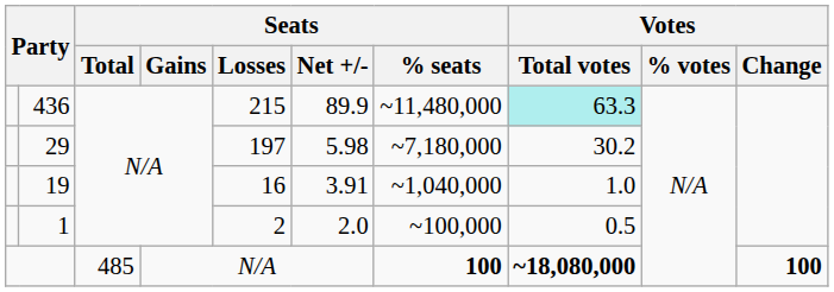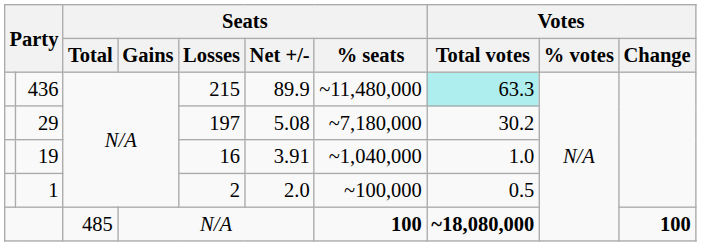 <table class="wikitable sortable" style="text-align:right; font-size:95%;">
 <tr>
 <th colspan="2" rowspan="2">Party</th>
 <th colspan="5">Seats</th>
 <th colspan="3">Votes</th>
 </tr>
 <tr>
 <th>Total</th>
 <th>Gains</th>
 <th>Losses</th>
 <th>Net +/-</th>
 <th>% seats</th>
 <th>Total votes</th>
 <th>% votes</th>
 <th>Change</th>
 </tr>
 <tr>
 <td></td>
 <td align="right">436</td>
 <td colspan="2" rowspan="4" style="text-align:center"><em>N/A</em></td>
 <td align="right">215</td>
 <td align="right">89.9</td>
 <td align="right">~11,480,000</td>
 <td align="right" style="background: paleturquoise;">63.3</td>
 <td rowspan="5" style="text-align:center"><em>N/A</em></td>
 </tr>
 <tr>
 <td></td>
 <td align="right">29</td>
 <td align="right">197</td>
-<td align="right">5.98</td>
+<td align="right">5.08</td>
 <td align="right">~7,180,000</td>
 <td align="right">30.2</td>
 </tr>
 <tr>
 <td></td>
 <td align="right">19</td>
 <td align="right">16</td>
 <td align="right">3.91</td>
 <td align="right">~1,040,000</td>
 <td align="right">1.0</td>
 </tr>
 <tr>
 <td></td>
 <td align="right">1</td>
 <td align="right">2</td>
 <td align="right">2.0</td>
 <td align="right">~100,000</td>
 <td align="right">0.5</td>
 </tr>
 <tr>
 <td colspan="2" style="text-align:right"></td>
 <td align="right">485</td>
 <td colspan="3" style="text-align:center"><em>N/A</em></td>
 <td align="right"><strong>100</strong></td>
 <td align="right"><strong>~18,080,000</strong></td>
 <td align="right"><strong>100</strong></td>
 </tr>
 </table>
